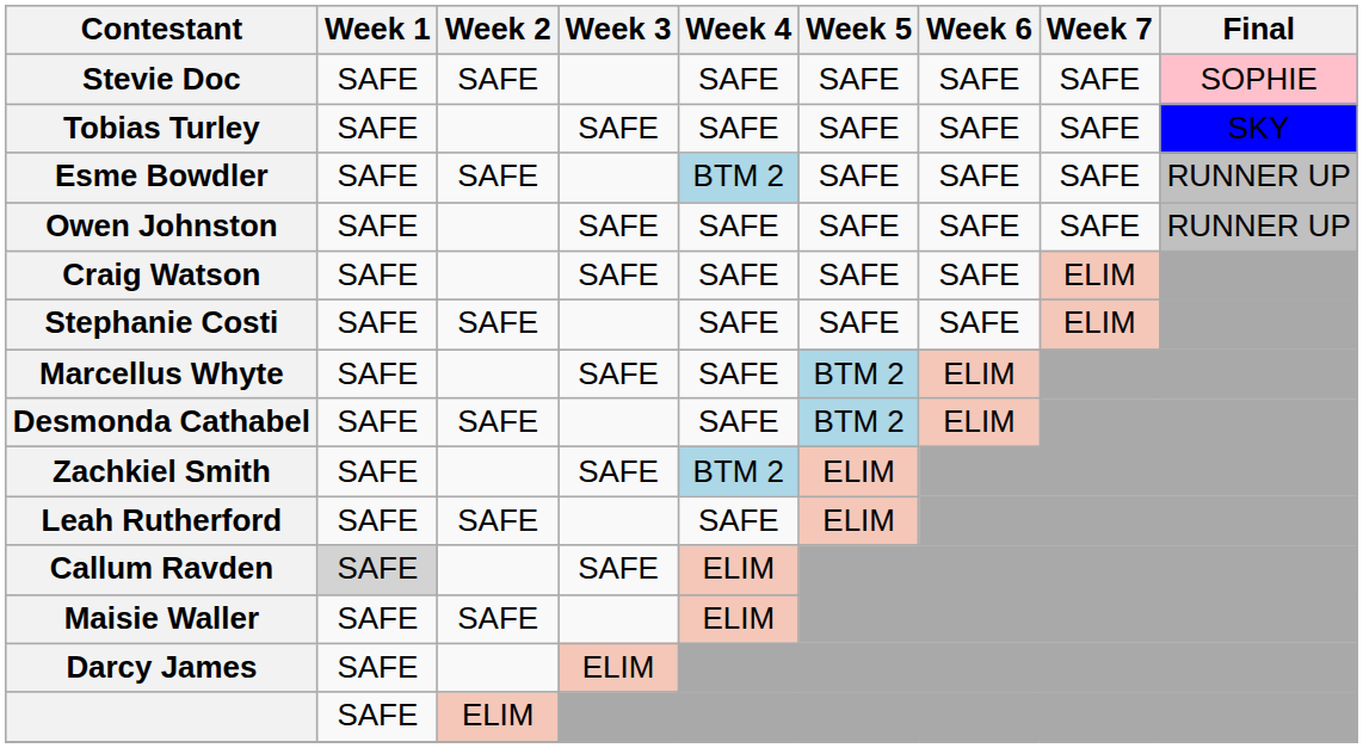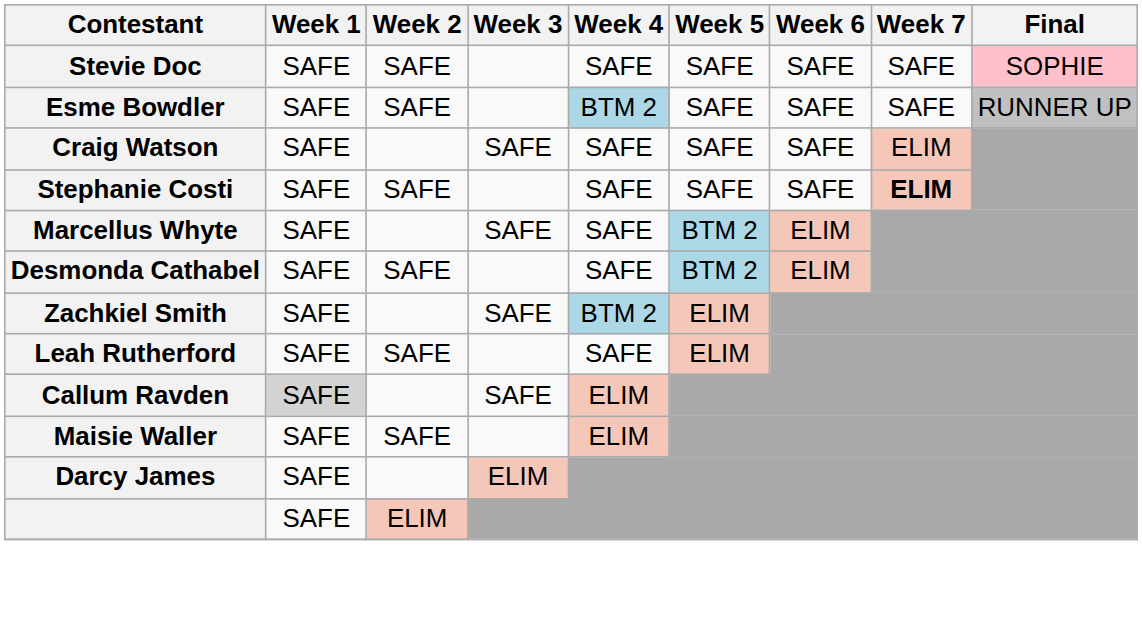 <table class="wikitable" style="text-align:center">
 <tr>
 <th align="center"><strong>Contestant</strong></th>
 <th align="center"><strong>Week 1</strong></th>
 <th align="center"><strong>Week 2</strong></th>
 <th align="center"><strong>Week 3</strong></th>
 <th align="center"><strong>Week 4</strong></th>
 <th align="center"><strong>Week 5</strong></th>
 <th align="center"><strong>Week 6</strong></th>
 <th align="center"><strong>Week 7</strong></th>
 <th align="center"><strong>Final</strong></th>
 </tr>
 <tr>
 <th>Stevie Doc</th>
 <td>SAFE</td>
 <td>SAFE</td>
 <td></td>
 <td>SAFE</td>
 <td>SAFE</td>
 <td>SAFE</td>
 <td>SAFE</td>
 <td style="background:pink">SOPHIE</td>
 </tr>
 <tr>
-<th>Tobias Turley</th>
-<td>SAFE</td>
-<td></td>
-<td>SAFE</td>
-<td>SAFE</td>
-<td>SAFE</td>
-<td>SAFE</td>
-<td>SAFE</td>
-<td style="background:blue">SKY</td>
-</tr>
-<tr>
 <th>Esme Bowdler</th>
 <td>SAFE</td>
 <td>SAFE</td>
 <td></td>
 <td style="background:#ACD7E6">BTM 2</td>
-<td>SAFE</td>
-<td>SAFE</td>
-<td>SAFE</td>
-<td style="background:silver">RUNNER UP</td>
-</tr>
-<tr>
-<th>Owen Johnston</th>
-<td>SAFE</td>
-<td></td>
-<td>SAFE</td>
-<td>SAFE</td>
 <td>SAFE</td>
 <td>SAFE</td>
 <td>SAFE</td>
 <td style="background:silver">RUNNER UP</td>
 </tr>
 <tr>
 <th>Craig Watson</th>
 <td>SAFE</td>
 <td></td>
 <td>SAFE</td>
 <td>SAFE</td>
 <td>SAFE</td>
 <td>SAFE</td>
 <td style="background:#f4c7b8">ELIM</td>
 <td colspan="1" style="background:darkgray"></td>
 </tr>
 <tr>
 <th>Stephanie Costi</th>
 <td>SAFE</td>
 <td>SAFE</td>
 <td></td>
 <td>SAFE</td>
 <td>SAFE</td>
 <td>SAFE</td>
-<td style="background:#f4c7b8">ELIM</td>
+<td style="background:#f4c7b8"><strong>ELIM</strong></td>
 <td colspan="1" style="background:darkgray"></td>
 </tr>
 <tr>
 <th>Marcellus Whyte</th>
 <td>SAFE</td>
 <td></td>
 <td>SAFE</td>
 <td>SAFE</td>
 <td style="background:#ACD7E6">BTM 2</td>
 <td style="background:#f4c7b8">ELIM</td>
 <td colspan="2" style="background:darkgray"></td>
 </tr>
 <tr>
 <th>Desmonda Cathabel</th>
 <td>SAFE</td>
 <td>SAFE</td>
 <td></td>
 <td>SAFE</td>
 <td style="background:#ACD7E6">BTM 2</td>
 <td style="background:#f4c7b8">ELIM</td>
 <td colspan="2" style="background:darkgray"></td>
 </tr>
 <tr>
 <th>Zachkiel Smith</th>
 <td>SAFE</td>
 <td></td>
 <td>SAFE</td>
 <td style="background:#ACD7E6">BTM 2</td>
 <td style="background:#f4c7b8">ELIM</td>
 <td colspan="3" style="background:darkgray"></td>
 </tr>
 <tr>
 <th>Leah Rutherford</th>
 <td>SAFE</td>
 <td>SAFE</td>
 <td></td>
 <td>SAFE</td>
 <td style="background:#f4c7b8">ELIM</td>
 <td colspan="3" style="background:darkgray"></td>
 </tr>
 <tr>
 <th>Callum Ravden</th>
 <td style="background: lightgrey;">SAFE</td>
 <td></td>
 <td>SAFE</td>
 <td style="background:#f4c7b8">ELIM</td>
 <td colspan="4" style="background:darkgray"></td>
 </tr>
 <tr>
 <th>Maisie Waller</th>
 <td>SAFE</td>
 <td>SAFE</td>
 <td></td>
 <td style="background:#f4c7b8">ELIM</td>
 <td colspan="4" style="background:darkgray"></td>
 </tr>
 <tr>
 <th>Darcy James</th>
 <td>SAFE</td>
 <td></td>
 <td style="background:#f4c7b8">ELIM</td>
 <td colspan="5" style="background:darkgray"></td>
 </tr>
 <tr>
 <th></th>
 <td>SAFE</td>
 <td style="background:#f4c7b8">ELIM</td>
 <td colspan="6" style="background:darkgray"></td>
 </tr>
 <tr>
 </tr>
 </table>
